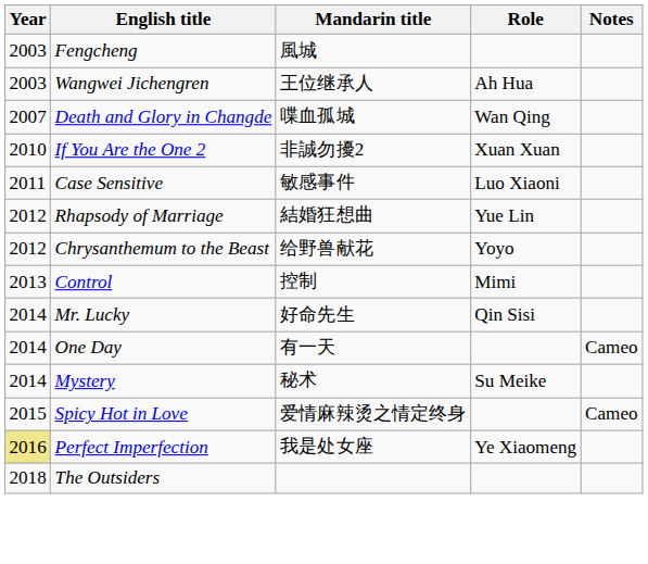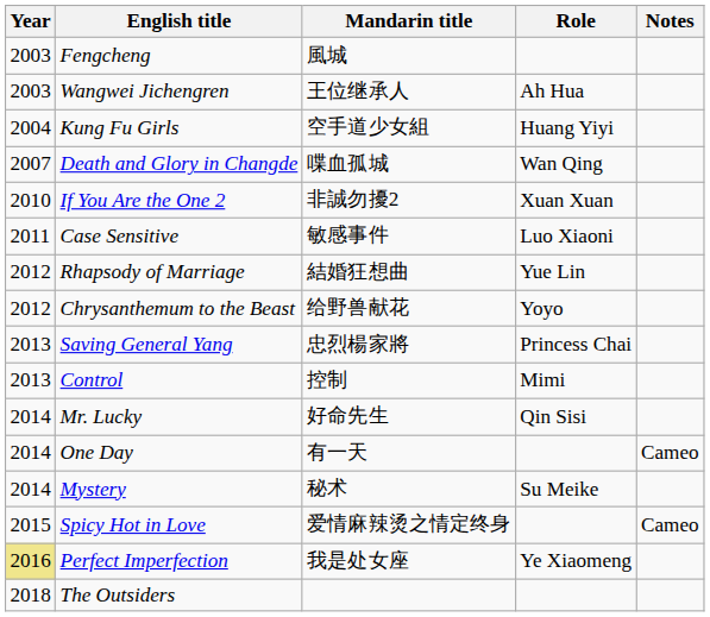 <table class="wikitable sortable">
 <tr>
 <th>Year</th>
 <th>English title</th>
 <th>Mandarin title</th>
 <th>Role</th>
 <th class="unsortable">Notes</th>
 </tr>
 <tr>
 <td>2003</td>
 <td><em>Fengcheng</em></td>
 <td>風城</td>
 <td></td>
 <td></td>
 </tr>
 <tr>
 <td>2003</td>
 <td><em>Wangwei Jichengren</em></td>
 <td>王位继承人</td>
 <td>Ah Hua</td>
+<td></td>
+</tr>
+<tr>
+<td>2004</td>
+<td><em>Kung Fu Girls</em></td>
+<td>空手道少女組</td>
+<td>Huang Yiyi</td>
 <td></td>
 </tr>
 <tr>
 <td>2007</td>
 <td><em><a href='#'>Death and Glory in Changde</a></em></td>
 <td>喋血孤城</td>
 <td>Wan Qing</td>
 <td></td>
 </tr>
 <tr>
 <td>2010</td>
 <td><em><a href='#'>If You Are the One 2</a></em></td>
 <td>非誠勿擾2</td>
 <td>Xuan Xuan</td>
 <td></td>
 </tr>
 <tr>
 <td>2011</td>
 <td><em>Case Sensitive</em></td>
 <td>敏感事件</td>
 <td>Luo Xiaoni</td>
 <td></td>
 </tr>
 <tr>
 <td>2012</td>
 <td><em>Rhapsody of Marriage</em></td>
 <td>結婚狂想曲</td>
 <td>Yue Lin</td>
 <td></td>
 </tr>
 <tr>
 <td>2012</td>
 <td><em>Chrysanthemum to the Beast</em></td>
 <td>给野兽献花</td>
 <td>Yoyo</td>
+<td></td>
+</tr>
+<tr>
+<td>2013</td>
+<td><em><a href='#'>Saving General Yang</a></em></td>
+<td>忠烈楊家將</td>
+<td>Princess Chai</td>
 <td></td>
 </tr>
 <tr>
 <td>2013</td>
 <td><em><a href='#'>Control</a></em></td>
 <td>控制</td>
 <td>Mimi</td>
 <td></td>
 </tr>
 <tr>
 <td>2014</td>
 <td><em>Mr. Lucky</em></td>
 <td>好命先生</td>
 <td>Qin Sisi</td>
 <td></td>
 </tr>
 <tr>
 <td>2014</td>
 <td><em>One Day</em></td>
 <td>有一天</td>
 <td></td>
 <td>Cameo</td>
 </tr>
 <tr>
 <td>2014</td>
 <td><em><a href='#'>Mystery</a></em></td>
 <td>秘术</td>
 <td>Su Meike</td>
 <td></td>
 </tr>
 <tr>
 <td>2015</td>
 <td><em><a href='#'>Spicy Hot in Love</a></em></td>
 <td>爱情麻辣烫之情定终身</td>
 <td></td>
 <td>Cameo</td>
 </tr>
 <tr>
 <td style="background: khaki;">2016</td>
 <td><em><a href='#'>Perfect Imperfection</a></em></td>
 <td>我是处女座</td>
 <td>Ye Xiaomeng</td>
 <td></td>
 </tr>
 <tr>
 <td>2018</td>
 <td><em>The Outsiders</em></td>
 <td></td>
 <td></td>
 <td></td>
 </tr>
 </table>
